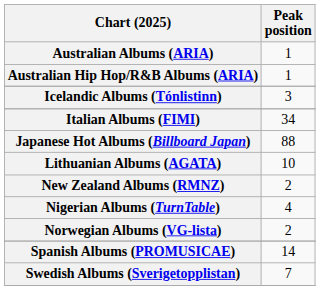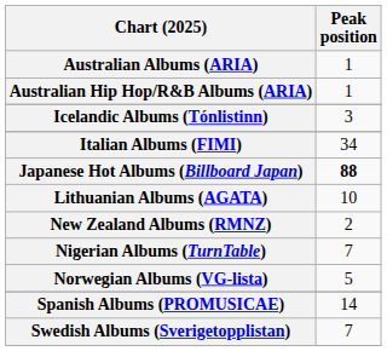 <table class="wikitable sortable plainrowheaders" style="text-align:center">
 <tr>
 <th scope="col">Chart (2025)</th>
 <th scope="col">Peak<br>position</th>
 </tr>
 <tr>
 <th scope="row">Australian Albums (<a href='#'>ARIA</a>)</th>
 <td>1</td>
 </tr>
 <tr>
 <th scope="row">Australian Hip Hop/R&B Albums (<a href='#'>ARIA</a>)</th>
 <td>1</td>
 </tr>
 <tr>
 </tr>
 <tr>
 </tr>
 <tr>
 </tr>
 <tr>
 </tr>
 <tr>
 </tr>
 <tr>
 </tr>
 <tr>
 </tr>
 <tr>
 </tr>
 <tr>
 </tr>
 <tr>
 </tr>
 <tr>
 <th scope="row">Icelandic Albums (<a href='#'>Tónlistinn</a>)</th>
 <td>3</td>
 </tr>
 <tr>
 </tr>
 <tr>
 <th scope="row">Italian Albums (<a href='#'>FIMI</a>)</th>
 <td>34</td>
 </tr>
 <tr>
 <th scope="row">Japanese Hot Albums (<em><a href='#'>Billboard Japan</a></em>)</th>
-<td>88</td>
+<td><strong>88</strong></td>
 </tr>
 <tr>
 <th scope="row">Lithuanian Albums (<a href='#'>AGATA</a>)</th>
 <td>10</td>
 </tr>
 <tr>
 <th scope="row">New Zealand Albums (<a href='#'>RMNZ</a>)</th>
 <td>2</td>
 </tr>
 <tr>
 <th scope="row">Nigerian Albums (<a href='#'><em>TurnTable</em></a>)</th>
-<td>4</td>
+<td>7</td>
 </tr>
 <tr>
 <th scope="row">Norwegian Albums (<a href='#'>VG-lista</a>)</th>
-<td>2</td>
+<td>5</td>
 </tr>
 <tr>
 </tr>
 <tr>
 <th scope="row">Spanish Albums (<a href='#'>PROMUSICAE</a>)</th>
 <td>14</td>
 </tr>
 <tr>
 <th scope="row">Swedish Albums (<a href='#'>Sverigetopplistan</a>)</th>
 <td>7</td>
 </tr>
 <tr>
 </tr>
 <tr>
 </tr>
 <tr>
 </tr>
 <tr>
 </tr>
 <tr>
 </tr>
 </table>
